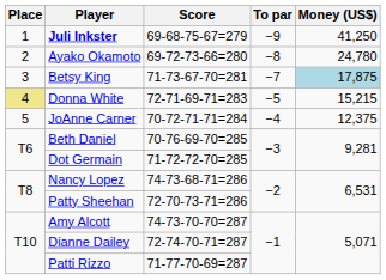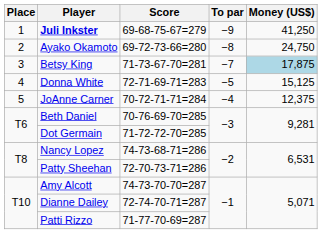 <table class="wikitable">
 <tr>
 <th>Place</th>
 <th>Player</th>
 <th>Score</th>
 <th>To par</th>
 <th>Money (US$)</th>
 </tr>
 <tr>
 <td align=center>1</td>
 <td> <strong><a href='#'>Juli Inkster</a></strong></td>
 <td>69-68-75-67=279</td>
 <td align=center>−9</td>
 <td align=right>41,250</td>
 </tr>
 <tr>
 <td align=center>2</td>
 <td> <a href='#'>Ayako Okamoto</a></td>
 <td>69-72-73-66=280</td>
 <td align=center>−8</td>
-<td align=right>24,780</td>
+<td align=right>24,750</td>
 </tr>
 <tr>
 <td align=center>3</td>
 <td> <a href='#'>Betsy King</a></td>
 <td>71-73-67-70=281</td>
 <td align=center>−7</td>
 <td align=right style="background: lightblue;">17,875</td>
 </tr>
 <tr>
-<td align=center style="background: khaki;">4</td>
+<td align=center>4</td>
 <td> <a href='#'>Donna White</a></td>
 <td>72-71-69-71=283</td>
 <td align=center>−5</td>
-<td align=right>15,215</td>
+<td align=right>15,125</td>
 </tr>
 <tr>
 <td align=center>5</td>
 <td> <a href='#'>JoAnne Carner</a></td>
 <td>70-72-71-71=284</td>
 <td align=center>−4</td>
 <td align=right>12,375</td>
 </tr>
 <tr>
 <td rowspan="2" align=center>T6</td>
 <td> <a href='#'>Beth Daniel</a></td>
 <td>70-76-69-70=285</td>
 <td rowspan="2" align=center>−3</td>
 <td rowspan="2" align=right>9,281</td>
 </tr>
 <tr>
 <td> <a href='#'>Dot Germain</a></td>
 <td>71-72-72-70=285</td>
 </tr>
 <tr>
 <td rowspan="2" align=center>T8</td>
 <td> <a href='#'>Nancy Lopez</a></td>
 <td>74-73-68-71=286</td>
 <td rowspan="2" align=center>−2</td>
 <td rowspan="2" align=right>6,531</td>
 </tr>
 <tr>
 <td> <a href='#'>Patty Sheehan</a></td>
 <td>72-70-73-71=286</td>
 </tr>
 <tr>
 <td rowspan="3" align=center>T10</td>
 <td> <a href='#'>Amy Alcott</a></td>
 <td>74-73-70-70=287</td>
 <td rowspan="3" align=center>−1</td>
 <td rowspan="3" align=right>5,071</td>
 </tr>
 <tr>
 <td> <a href='#'>Dianne Dailey</a></td>
 <td>72-74-70-71=287</td>
 </tr>
 <tr>
 <td> <a href='#'>Patti Rizzo</a></td>
 <td>71-77-70-69=287</td>
 </tr>
 </table>
